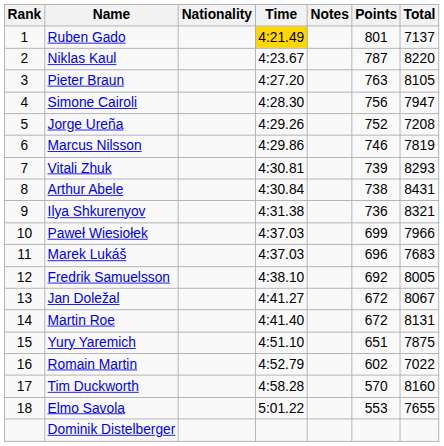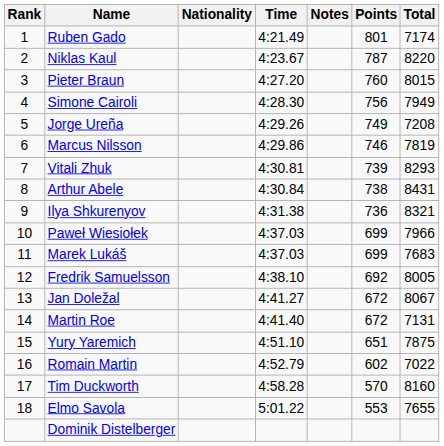 <table class="wikitable sortable" style="text-align:center">
 <tr>
 <th>Rank</th>
 <th>Name</th>
 <th>Nationality</th>
 <th>Time</th>
 <th>Notes</th>
 <th>Points</th>
 <th>Total</th>
 </tr>
 <tr>
 <td>1</td>
 <td align=left><a href='#'>Ruben Gado</a></td>
 <td align=left></td>
-<td style="background: gold;">4:21.49</td>
+<td>4:21.49</td>
 <td></td>
 <td>801</td>
-<td>7137</td>
+<td>7174</td>
 </tr>
 <tr>
 <td>2</td>
 <td align=left><a href='#'>Niklas Kaul</a></td>
 <td align=left></td>
 <td>4:23.67</td>
 <td></td>
 <td>787</td>
 <td>8220</td>
 </tr>
 <tr>
 <td>3</td>
 <td align=left><a href='#'>Pieter Braun</a></td>
 <td align=left></td>
 <td>4:27.20</td>
 <td></td>
-<td>763</td>
-<td>8105</td>
+<td>760</td>
+<td>8015</td>
 </tr>
 <tr>
 <td>4</td>
 <td align=left><a href='#'>Simone Cairoli</a></td>
 <td align=left></td>
 <td>4:28.30</td>
 <td></td>
 <td>756</td>
-<td>7947</td>
+<td>7949</td>
 </tr>
 <tr>
 <td>5</td>
 <td align=left><a href='#'>Jorge Ureña</a></td>
 <td align=left></td>
 <td>4:29.26</td>
 <td></td>
-<td>752</td>
+<td>749</td>
 <td>7208</td>
 </tr>
 <tr>
 <td>6</td>
 <td align=left><a href='#'>Marcus Nilsson</a></td>
 <td align=left></td>
 <td>4:29.86</td>
 <td></td>
 <td>746</td>
 <td>7819</td>
 </tr>
 <tr>
 <td>7</td>
 <td align=left><a href='#'>Vitali Zhuk</a></td>
 <td align=left></td>
 <td>4:30.81</td>
 <td></td>
 <td>739</td>
 <td>8293</td>
 </tr>
 <tr>
 <td>8</td>
 <td align=left><a href='#'>Arthur Abele</a></td>
 <td align=left></td>
 <td>4:30.84</td>
 <td></td>
 <td>738</td>
 <td>8431</td>
 </tr>
 <tr>
 <td>9</td>
 <td align=left><a href='#'>Ilya Shkurenyov</a></td>
 <td align=left></td>
 <td>4:31.38</td>
 <td></td>
 <td>736</td>
 <td>8321</td>
 </tr>
 <tr>
 <td>10</td>
 <td align=left><a href='#'>Paweł Wiesiołek</a></td>
 <td align=left></td>
 <td>4:37.03</td>
 <td></td>
 <td>699</td>
 <td>7966</td>
 </tr>
 <tr>
 <td>11</td>
 <td align=left><a href='#'>Marek Lukáš</a></td>
 <td align=left></td>
 <td>4:37.03</td>
 <td></td>
-<td>696</td>
+<td>699</td>
 <td>7683</td>
 </tr>
 <tr>
 <td>12</td>
 <td align=left><a href='#'>Fredrik Samuelsson</a></td>
 <td align=left></td>
 <td>4:38.10</td>
 <td></td>
 <td>692</td>
 <td>8005</td>
 </tr>
 <tr>
 <td>13</td>
 <td align=left><a href='#'>Jan Doležal</a></td>
 <td align=left></td>
 <td>4:41.27</td>
 <td></td>
 <td>672</td>
 <td>8067</td>
 </tr>
 <tr>
 <td>14</td>
 <td align=left><a href='#'>Martin Roe</a></td>
 <td align=left></td>
 <td>4:41.40</td>
 <td></td>
 <td>672</td>
-<td>8131</td>
+<td>7131</td>
 </tr>
 <tr>
 <td>15</td>
 <td align=left><a href='#'>Yury Yaremich</a></td>
 <td align=left></td>
 <td>4:51.10</td>
 <td></td>
 <td>651</td>
 <td>7875</td>
 </tr>
 <tr>
 <td>16</td>
 <td align=left><a href='#'>Romain Martin</a></td>
 <td align=left></td>
 <td>4:52.79</td>
 <td></td>
 <td>602</td>
 <td>7022</td>
 </tr>
 <tr>
 <td>17</td>
 <td align=left><a href='#'>Tim Duckworth</a></td>
 <td align=left></td>
 <td>4:58.28</td>
 <td></td>
 <td>570</td>
 <td>8160</td>
 </tr>
 <tr>
 <td>18</td>
 <td align=left><a href='#'>Elmo Savola</a></td>
 <td align=left></td>
 <td>5:01.22</td>
 <td></td>
 <td>553</td>
 <td>7655</td>
 </tr>
 <tr>
 <td></td>
 <td align=left><a href='#'>Dominik Distelberger</a></td>
 <td align=left></td>
 <td></td>
 <td></td>
 <td></td>
 <td></td>
 </tr>
 </table>
